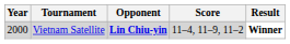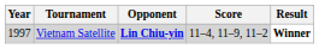 <table class="sortable wikitable" style="font-size: 90%;">
 <tr>
 <th>Year</th>
 <th>Tournament</th>
 <th>Opponent</th>
 <th>Score</th>
 <th>Result</th>
 </tr>
 <tr style="background:#D5D5D5">
-<td align="center">2000</td>
+<td align="center">1997</td>
 <td align="left"><a href='#'>Vietnam Satellite</a></td>
 <td align="left"><strong> <a href='#'>Lin Chiu-yin</a></strong></td>
 <td align="left">11–4, 11–9, 11–2</td>
 <td style="text-align:left; background:white"> <strong>Winner</strong></td>
 </tr>
 </table>
